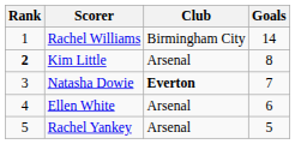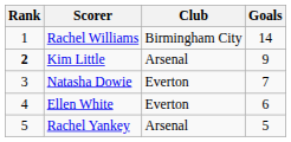 <table class="wikitable" style="text-align:center">
 <tr>
 <th>Rank</th>
 <th>Scorer</th>
 <th>Club</th>
 <th>Goals</th>
 </tr>
 <tr>
 <td>1</td>
 <td align="left"> <a href='#'>Rachel Williams</a></td>
 <td align="left">Birmingham City</td>
 <td>14</td>
 </tr>
 <tr>
 <td><strong>2</strong></td>
 <td align="left"> <a href='#'>Kim Little</a></td>
 <td align="left">Arsenal</td>
-<td>8</td>
+<td>9</td>
 </tr>
 <tr>
 <td>3</td>
 <td align="left"> <a href='#'>Natasha Dowie</a></td>
-<td align="left"><strong>Everton</strong></td>
+<td align="left">Everton</td>
 <td>7</td>
 </tr>
 <tr>
 <td>4</td>
 <td align="left"> <a href='#'>Ellen White</a></td>
-<td align="left">Arsenal</td>
+<td align="left">Everton</td>
 <td>6</td>
 </tr>
 <tr>
 <td>5</td>
 <td align="left"> <a href='#'>Rachel Yankey</a></td>
 <td align="left">Arsenal</td>
 <td>5</td>
 </tr>
 </table>
